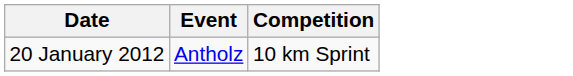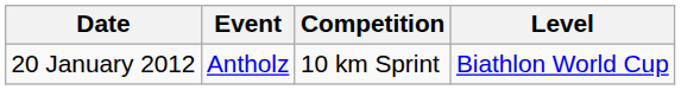 <table class="wikitable">
 <tr>
 <th>Date</th>
 <th>Event</th>
 <th>Competition</th>
+<th>Level</th>
 </tr>
 <tr>
 <td>20 January 2012</td>
 <td> <a href='#'>Antholz</a></td>
 <td>10 km Sprint</td>
+<td><a href='#'>Biathlon World Cup</a></td>
 </tr>
 </table>
